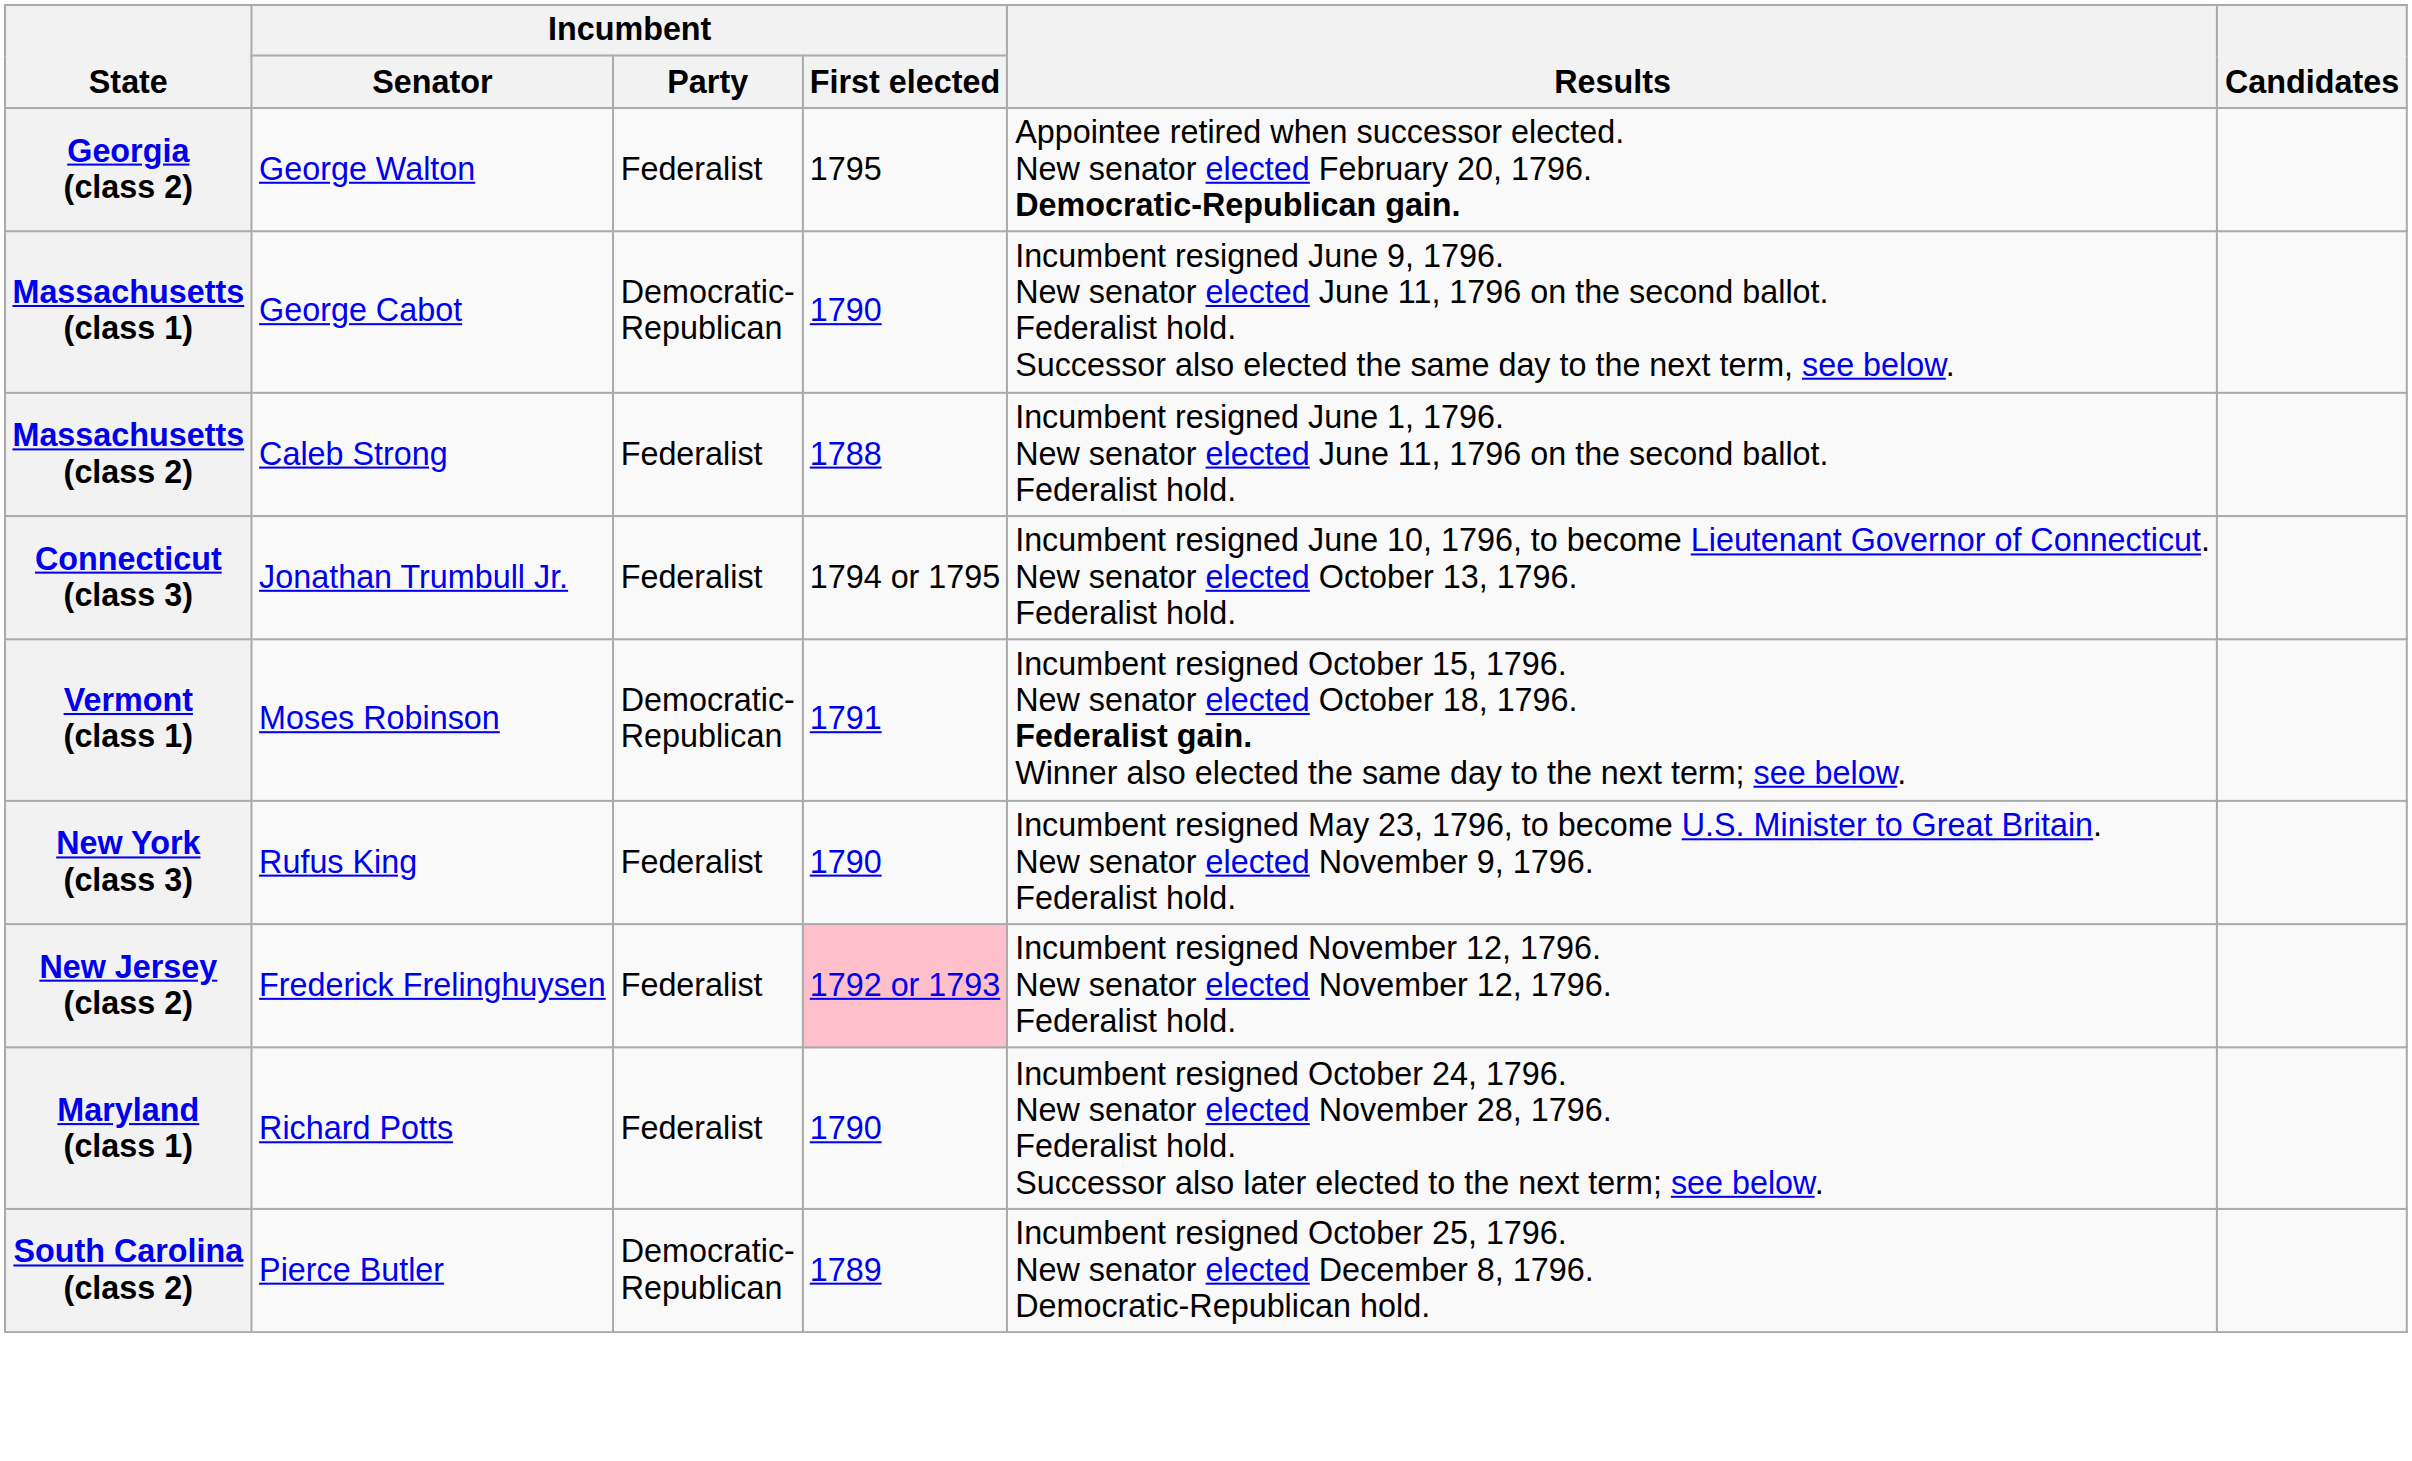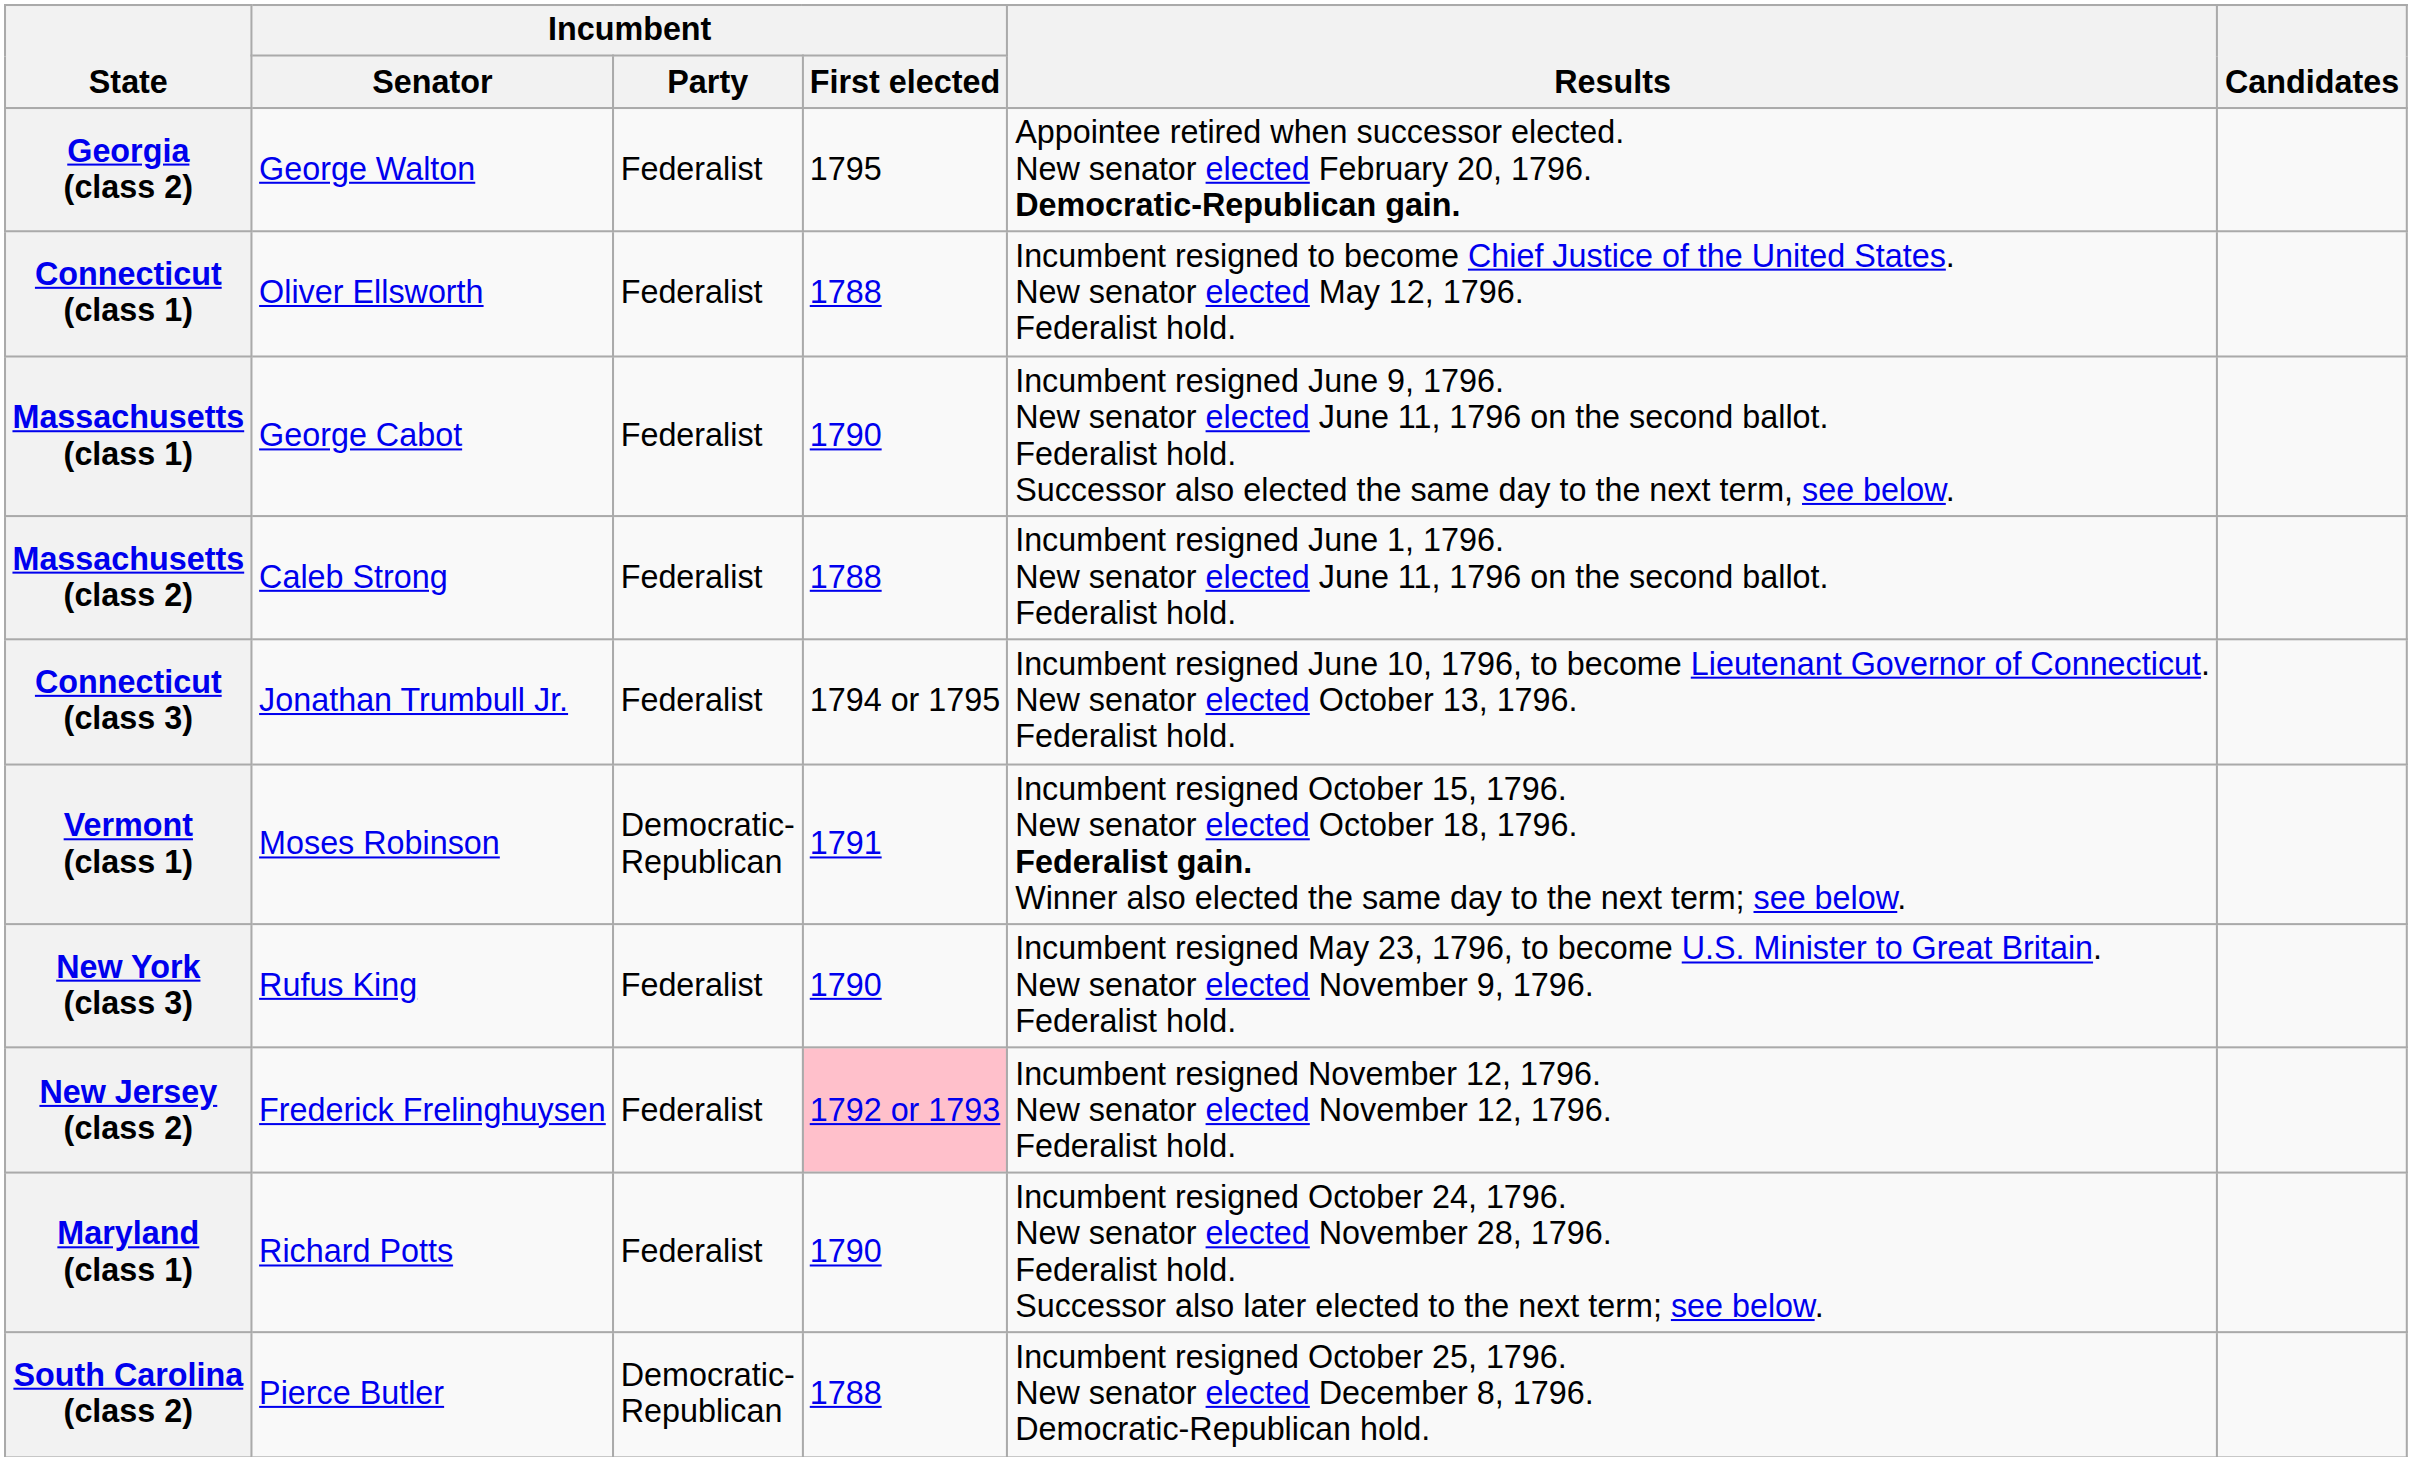 <table class=wikitable>
 <tr valign=bottom>
 <th rowspan=2>State</th>
 <th colspan=3>Incumbent</th>
 <th rowspan=2>Results</th>
 <th rowspan=2>Candidates</th>
 </tr>
 <tr>
 <th>Senator</th>
 <th>Party</th>
 <th>First elected</th>
 </tr>
 <tr>
 <th><a href='#'>Georgia</a><br>(class 2)</th>
 <td><a href='#'>George Walton</a></td>
 <td>Federalist</td>
 <td>1795 </td>
 <td>Appointee retired when successor elected.<br>New senator <a href='#'>elected</a> February 20, 1796.<br><strong>Democratic-Republican gain.</strong></td>
 <td nowrap></td>
 </tr>
 <tr>
+<th><a href='#'>Connecticut</a><br>(class 1)</th>
+<td><a href='#'>Oliver Ellsworth</a></td>
+<td>Federalist</td>
+<td><a href='#'>1788</a></td>
+<td>Incumbent resigned to become <a href='#'>Chief Justice of the United States</a>.<br>New senator <a href='#'>elected</a> May 12, 1796.<br>Federalist hold.</td>
+<td nowrap></td>
+</tr>
+<tr>
 <th><a href='#'>Massachusetts</a><br>(class 1)</th>
 <td><a href='#'>George Cabot</a></td>
-<td>Democratic-<br>Republican</td>
+<td>Federalist</td>
 <td><a href='#'>1790</a></td>
 <td>Incumbent resigned June 9, 1796.<br>New senator <a href='#'>elected</a> June 11, 1796 on the second ballot.<br>Federalist hold.<br>Successor also elected the same day to the next term, <a href='#'>see below</a>.</td>
 <td nowrap></td>
 </tr>
 <tr>
 <th><a href='#'>Massachusetts</a><br>(class 2)</th>
 <td><a href='#'>Caleb Strong</a></td>
 <td>Federalist</td>
 <td><a href='#'>1788</a></td>
 <td>Incumbent resigned June 1, 1796.<br>New senator <a href='#'>elected</a> June 11, 1796 on the second ballot.<br>Federalist hold.</td>
 <td nowrap></td>
 </tr>
 <tr>
 <th><a href='#'>Connecticut</a><br>(class 3)</th>
 <td><a href='#'>Jonathan Trumbull Jr.</a></td>
 <td>Federalist</td>
 <td>1794 or 1795</td>
 <td>Incumbent resigned June 10, 1796, to become <a href='#'>Lieutenant Governor of Connecticut</a>.<br>New senator <a href='#'>elected</a> October 13, 1796.<br>Federalist hold.</td>
 <td nowrap></td>
 </tr>
 <tr>
 <th><a href='#'>Vermont</a><br>(class 1)</th>
 <td><a href='#'>Moses Robinson</a></td>
 <td>Democratic-<br>Republican</td>
 <td><a href='#'>1791</a> </td>
 <td>Incumbent resigned October 15, 1796.<br>New senator <a href='#'>elected</a> October 18, 1796.<br><strong>Federalist gain.</strong><br>Winner also elected the same day to the next term; <a href='#'>see below</a>.</td>
 <td nowrap></td>
 </tr>
 <tr>
 <th><a href='#'>New York</a><br>(class 3)</th>
 <td><a href='#'>Rufus King</a></td>
 <td>Federalist</td>
 <td><a href='#'>1790</a></td>
 <td>Incumbent resigned May 23, 1796, to become <a href='#'>U.S. Minister to Great Britain</a>.<br>New senator <a href='#'>elected</a> November 9, 1796.<br>Federalist hold.</td>
 <td nowrap></td>
 </tr>
 <tr>
 <th><a href='#'>New Jersey</a><br>(class 2)</th>
 <td><a href='#'>Frederick Frelinghuysen</a></td>
 <td>Federalist</td>
 <td style="background: pink;"><a href='#'>1792 or 1793</a></td>
 <td>Incumbent resigned November 12, 1796.<br>New senator <a href='#'>elected</a> November 12, 1796.<br>Federalist hold.</td>
 <td nowrap></td>
 </tr>
 <tr>
 <th><a href='#'>Maryland</a><br>(class 1)</th>
 <td><a href='#'>Richard Potts</a></td>
 <td>Federalist</td>
 <td><a href='#'>1790 </a></td>
 <td>Incumbent resigned October 24, 1796.<br>New senator <a href='#'>elected</a> November 28, 1796.<br>Federalist hold.<br>Successor also later elected to the next term; <a href='#'>see below</a>.</td>
 <td nowrap></td>
 </tr>
 <tr>
 <th><a href='#'>South Carolina</a><br>(class 2)</th>
 <td><a href='#'>Pierce Butler</a></td>
 <td>Democratic-<br>Republican</td>
-<td><a href='#'>1789</a></td>
+<td><a href='#'>1788</a></td>
 <td>Incumbent resigned October 25, 1796.<br>New senator <a href='#'>elected</a> December 8, 1796.<br>Democratic-Republican hold.</td>
 <td nowrap></td>
 </tr>
 </table>
